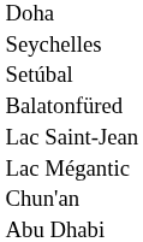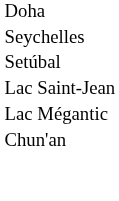 <table>
 <tr>
 <td>Doha</td>
 <td width=225></td>
 <td width=225></td>
 <td width=225></td>
 </tr>
 <tr>
 <td>Seychelles</td>
 <td width=225></td>
 <td width=225></td>
 <td width=225></td>
 </tr>
 <tr>
 <td>Setúbal</td>
-<td width=225></td>
-<td width=225></td>
-<td width=225></td>
-</tr>
-<tr>
-<td>Balatonfüred</td>
 <td width=225></td>
 <td width=225></td>
 <td width=225></td>
 </tr>
 <tr>
 <td>Lac Saint-Jean</td>
 <td width=225></td>
 <td width=225></td>
 <td width=225></td>
 </tr>
 <tr>
 <td>Lac Mégantic</td>
 <td width=225></td>
 <td width=225></td>
 <td width=225></td>
 </tr>
 <tr>
 <td>Chun'an</td>
 <td width=225></td>
 <td width=225></td>
 <td width=225></td>
 </tr>
-<tr>
-<td>Abu Dhabi</td>
-<td width=225></td>
-<td width=225></td>
-<td width=225></td>
-</tr>
 </table>
